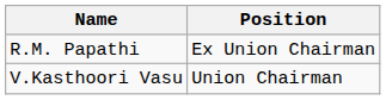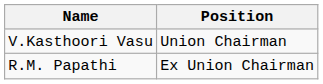 <table class="wikitable">
 <tr>
 <th>Name</th>
 <th>Position</th>
 </tr>
 <tr>
+<td>V.Kasthoori Vasu</td>
+<td>Union Chairman</td>
+</tr>
+<tr>
 <td>R.M. Papathi</td>
 <td>Ex Union Chairman</td>
 </tr>
-<tr>
-<td>V.Kasthoori Vasu</td>
-<td>Union Chairman</td>
-</tr>
 </table>
